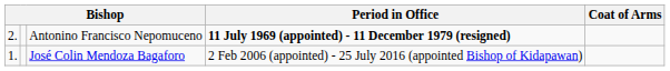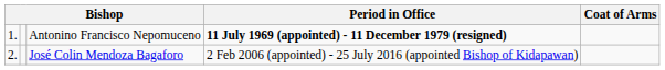 <table class="wikitable">
 <tr>
 <th colspan="3">Bishop</th>
 <th>Period in Office</th>
 <th>Coat of Arms</th>
 </tr>
 <tr>
-<td>2.</td>
+<td>1.</td>
 <td></td>
 <td>Antonino Francisco Nepomuceno</td>
 <td><strong>11 July 1969 (appointed) - 11 December 1979 (resigned)</strong></td>
 <td></td>
 </tr>
 <tr>
-<td>1.</td>
+<td>2.</td>
 <td></td>
 <td><a href='#'>José Colin Mendoza Bagaforo</a></td>
 <td>2 Feb 2006 (appointed) - 25 July 2016 (appointed <a href='#'>Bishop of Kidapawan</a>)</td>
 <td></td>
 </tr>
 </table>
